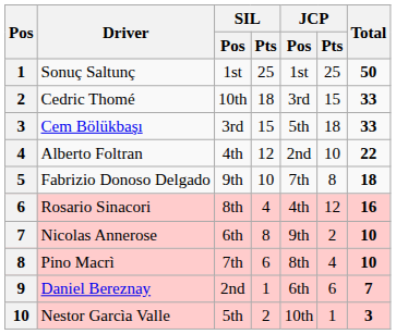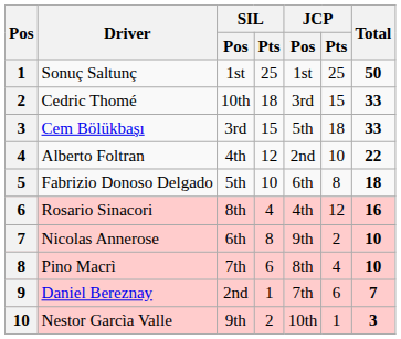 <table class="wikitable" style="font-size: 95%;">
 <tr>
 <th rowspan=2>Pos</th>
 <th rowspan=2>Driver</th>
 <th colspan=2> SIL</th>
 <th colspan=2> JCP</th>
 <th rowspan=2>Total</th>
 </tr>
 <tr>
 <th>Pos</th>
 <th>Pts</th>
 <th>Pos</th>
 <th>Pts</th>
 </tr>
 <tr>
 <th>1</th>
 <td> Sonuç Saltunç</td>
 <td align=center>1st</td>
 <td align=center>25</td>
 <td align=center>1st</td>
 <td align=center>25</td>
 <td align=center><strong>50</strong></td>
 </tr>
 <tr>
 <th>2</th>
 <td> Cedric Thomé</td>
 <td align=center>10th</td>
 <td align=center>18</td>
 <td align=center>3rd</td>
 <td align=center>15</td>
 <td align=center><strong>33</strong></td>
 </tr>
 <tr>
 <th>3</th>
 <td> <a href='#'>Cem Bölükbaşı</a></td>
 <td align=center>3rd</td>
 <td align=center>15</td>
 <td align=center>5th</td>
 <td align=center>18</td>
 <td align=center><strong>33</strong></td>
 </tr>
 <tr>
 <th>4</th>
 <td> Alberto Foltran</td>
 <td align=center>4th</td>
 <td align=center>12</td>
 <td align=center>2nd</td>
 <td align=center>10</td>
 <td align=center><strong>22</strong></td>
 </tr>
 <tr>
 <th>5</th>
 <td> Fabrizio Donoso Delgado</td>
-<td align=center>9th</td>
+<td align=center>5th</td>
 <td align=center>10</td>
-<td align=center>7th</td>
+<td align=center>6th</td>
 <td align=center>8</td>
 <td align=center><strong>18</strong></td>
 </tr>
 <tr style="background:#ffcccc;">
 <th>6</th>
 <td> Rosario Sinacori</td>
 <td align=center>8th</td>
 <td align=center>4</td>
 <td align=center>4th</td>
 <td align=center>12</td>
 <td align=center><strong>16</strong></td>
 </tr>
 <tr style="background:#ffcccc;">
 <th>7</th>
 <td> Nicolas Annerose</td>
 <td align=center>6th</td>
 <td align=center>8</td>
 <td align=center>9th</td>
 <td align=center>2</td>
 <td align=center><strong>10</strong></td>
 </tr>
 <tr style="background:#ffcccc;">
 <th>8</th>
 <td> Pino Macrì</td>
 <td align=center>7th</td>
 <td align=center>6</td>
 <td align=center>8th</td>
 <td align=center>4</td>
 <td align=center><strong>10</strong></td>
 </tr>
 <tr style="background:#ffcccc;">
 <th>9</th>
 <td> <a href='#'>Daniel Bereznay</a></td>
 <td align=center>2nd</td>
 <td align=center>1</td>
-<td align=center>6th</td>
+<td align=center>7th</td>
 <td align=center>6</td>
 <td align=center><strong>7</strong></td>
 </tr>
 <tr style="background:#ffcccc;">
 <th>10</th>
 <td> Nestor Garcìa Valle</td>
-<td align=center>5th</td>
+<td align=center>9th</td>
 <td align=center>2</td>
 <td align=center>10th</td>
 <td align=center>1</td>
 <td align=center><strong>3</strong></td>
 </tr>
 </table>
